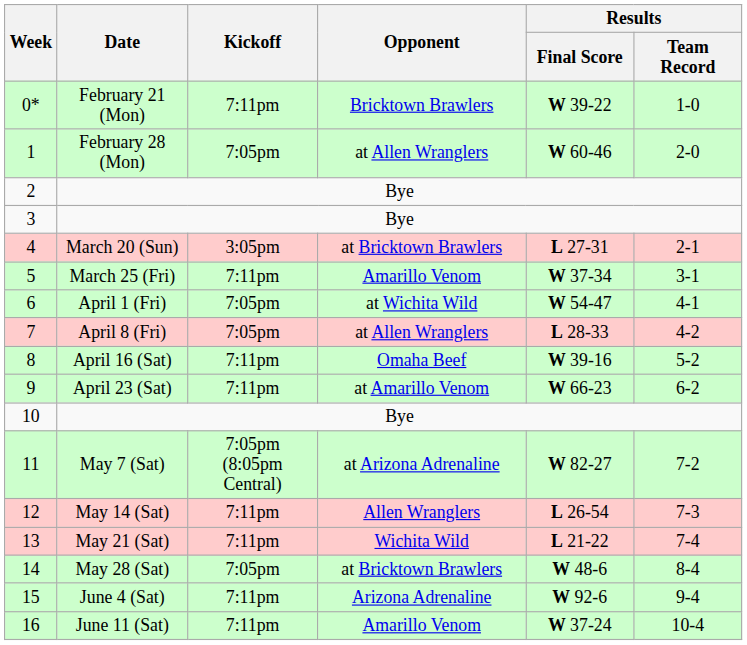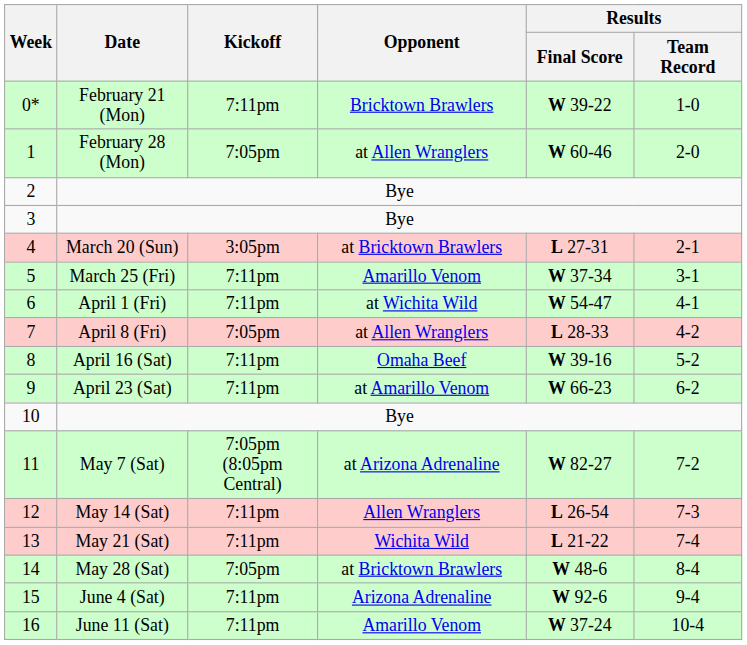 <table class="wikitable">
 <tr>
 <th rowspan="2" width="40">Week</th>
 <th rowspan="2" width="110">Date</th>
 <th rowspan="2" width="110">Kickoff</th>
 <th rowspan="2" width="180">Opponent</th>
 <th colspan="2" width="180">Results</th>
 </tr>
 <tr>
 <th width="90">Final Score</th>
 <th width="90">Team Record</th>
 </tr>
 <tr align="center" bgcolor="#CCFFCC">
 <td align="center">0*</td>
 <td align="center">February 21 (Mon)</td>
 <td align="center">7:11pm</td>
 <td align="center"><a href='#'>Bricktown Brawlers</a></td>
 <td align="center"><strong>W</strong> 39-22</td>
 <td align="center">1-0</td>
 </tr>
 <tr align="center" bgcolor="#CCFFCC">
 <td align="center">1</td>
 <td align="center">February 28 (Mon)</td>
 <td align="center">7:05pm</td>
 <td align="center">at <a href='#'>Allen Wranglers</a></td>
 <td align="center"><strong>W</strong> 60-46</td>
 <td align="center">2-0</td>
 </tr>
 <tr>
 <td align="center">2</td>
 <td colSpan=5 align="center">Bye</td>
 </tr>
 <tr>
 <td align="center">3</td>
 <td colSpan=5 align="center">Bye</td>
 </tr>
 <tr align="center" bgcolor="#FFCCCC">
 <td align="center">4</td>
 <td align="center">March 20 (Sun)</td>
 <td align="center">3:05pm</td>
 <td align="center">at <a href='#'>Bricktown Brawlers</a></td>
 <td align="center"><strong>L</strong> 27-31</td>
 <td align="center">2-1</td>
 </tr>
 <tr align="center" bgcolor="#CCFFCC">
 <td align="center">5</td>
 <td align="center">March 25 (Fri)</td>
 <td align="center">7:11pm</td>
 <td align="center"><a href='#'>Amarillo Venom</a></td>
 <td align="center"><strong>W</strong> 37-34</td>
 <td align="center">3-1</td>
 </tr>
 <tr align="center" bgcolor="#CCFFCC">
 <td align="center">6</td>
 <td align="center">April 1 (Fri)</td>
-<td align="center">7:05pm</td>
+<td align="center">7:11pm</td>
 <td align="center">at <a href='#'>Wichita Wild</a></td>
 <td align="center"><strong>W</strong> 54-47</td>
 <td align="center">4-1</td>
 </tr>
 <tr align="center" bgcolor="#FFCCCC">
 <td align="center">7</td>
 <td align="center">April 8 (Fri)</td>
 <td align="center">7:05pm</td>
 <td align="center">at <a href='#'>Allen Wranglers</a></td>
 <td align="center"><strong>L</strong> 28-33</td>
 <td align="center">4-2</td>
 </tr>
 <tr align="center" bgcolor="#CCFFCC">
 <td align="center">8</td>
 <td align="center">April 16 (Sat)</td>
 <td align="center">7:11pm</td>
 <td align="center"><a href='#'>Omaha Beef</a></td>
 <td align="center"><strong>W</strong> 39-16</td>
 <td align="center">5-2</td>
 </tr>
 <tr align="center" bgcolor="#CCFFCC">
 <td align="center">9</td>
 <td align="center">April 23 (Sat)</td>
 <td align="center">7:11pm</td>
 <td align="center">at <a href='#'>Amarillo Venom</a></td>
 <td align="center"><strong>W</strong> 66-23</td>
 <td align="center">6-2</td>
 </tr>
 <tr>
 <td align="center">10</td>
 <td colSpan=5 align="center">Bye</td>
 </tr>
 <tr align="center" bgcolor="#CCFFCC">
 <td align="center">11</td>
 <td align="center">May 7 (Sat)</td>
 <td align="center">7:05pm<br>(8:05pm Central)</td>
 <td align="center">at <a href='#'>Arizona Adrenaline</a></td>
 <td align="center"><strong>W</strong> 82-27</td>
 <td align="center">7-2</td>
 </tr>
 <tr align="center" bgcolor="#FFCCCC">
 <td align="center">12</td>
 <td align="center">May 14 (Sat)</td>
 <td align="center">7:11pm</td>
 <td align="center"><a href='#'>Allen Wranglers</a></td>
 <td align="center"><strong>L</strong> 26-54</td>
 <td align="center">7-3</td>
 </tr>
 <tr align="center" bgcolor="#FFCCCC">
 <td align="center">13</td>
 <td align="center">May 21 (Sat)</td>
 <td align="center">7:11pm</td>
 <td align="center"><a href='#'>Wichita Wild</a></td>
 <td align="center"><strong>L</strong> 21-22</td>
 <td align="center">7-4</td>
 </tr>
 <tr align="center" bgcolor="#CCFFCC">
 <td align="center">14</td>
 <td align="center">May 28 (Sat)</td>
 <td align="center">7:05pm</td>
 <td align="center">at <a href='#'>Bricktown Brawlers</a></td>
 <td align="center"><strong>W</strong> 48-6</td>
 <td align="center">8-4</td>
 </tr>
 <tr align="center" bgcolor="#CCFFCC">
 <td align="center">15</td>
 <td align="center">June 4 (Sat)</td>
 <td align="center">7:11pm</td>
 <td align="center"><a href='#'>Arizona Adrenaline</a></td>
 <td align="center"><strong>W</strong> 92-6</td>
 <td align="center">9-4</td>
 </tr>
 <tr align="center" bgcolor="#CCFFCC">
 <td align="center">16</td>
 <td align="center">June 11 (Sat)</td>
 <td align="center">7:11pm</td>
 <td align="center"><a href='#'>Amarillo Venom</a></td>
 <td align="center"><strong>W</strong> 37-24</td>
 <td align="center">10-4</td>
 </tr>
 </table>
